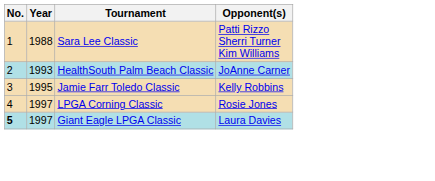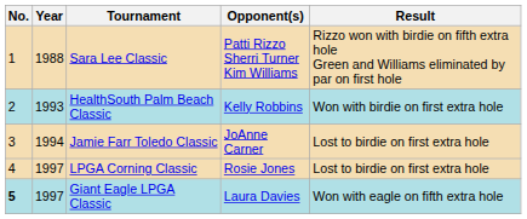 <table class="wikitable" style="font-size:95%;">
 <tr>
 <th>No.</th>
 <th>Year</th>
 <th>Tournament</th>
 <th>Opponent(s)</th>
+<th>Result</th>
 </tr>
 <tr style="background:#F5DEB3;">
 <td>1</td>
 <td>1988</td>
 <td><a href='#'>Sara Lee Classic</a></td>
 <td> <a href='#'>Patti Rizzo</a><br> <a href='#'>Sherri Turner</a><br> <a href='#'>Kim Williams</a></td>
+<td>Rizzo won with birdie on fifth extra hole<br>Green and Williams eliminated by par on first hole</td>
 </tr>
 <tr style="background:#B0E0E6;">
 <td>2</td>
 <td>1993</td>
 <td><a href='#'>HealthSouth Palm Beach Classic</a></td>
-<td> <a href='#'>JoAnne Carner</a></td>
+<td> <a href='#'>Kelly Robbins</a></td>
+<td>Won with birdie on first extra hole</td>
 </tr>
 <tr style="background:#F5DEB3;">
 <td>3</td>
-<td>1995</td>
+<td>1994</td>
 <td><a href='#'>Jamie Farr Toledo Classic</a></td>
-<td> <a href='#'>Kelly Robbins</a></td>
+<td> <a href='#'>JoAnne Carner</a></td>
+<td>Lost to birdie on first extra hole</td>
 </tr>
 <tr style="background:#F5DEB3;">
 <td>4</td>
 <td>1997</td>
 <td><a href='#'>LPGA Corning Classic</a></td>
 <td> <a href='#'>Rosie Jones</a></td>
+<td>Lost to  birdie on first extra hole</td>
 </tr>
 <tr style="background:#B0E0E6;">
 <td><strong>5</strong></td>
 <td>1997</td>
 <td><a href='#'>Giant Eagle LPGA Classic</a></td>
 <td> <a href='#'>Laura Davies</a></td>
+<td>Won with eagle on fifth extra hole</td>
 </tr>
 </table>
